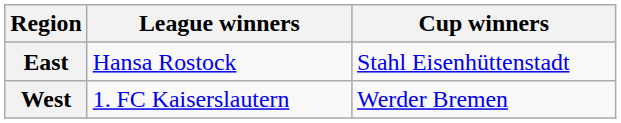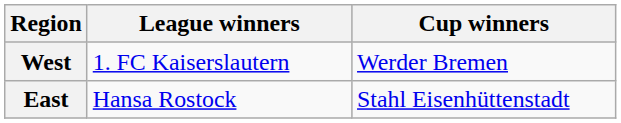 <table class=wikitable>
 <tr>
 <th>Region</th>
 <th width="170">League winners</th>
 <th width="170">Cup winners</th>
 </tr>
 <tr>
+<th>West</th>
+<td><a href='#'>1. FC Kaiserslautern</a></td>
+<td><a href='#'>Werder Bremen</a></td>
+</tr>
+<tr>
 <th>East</th>
 <td><a href='#'>Hansa Rostock</a></td>
 <td><a href='#'>Stahl Eisenhüttenstadt</a></td>
 </tr>
-<tr>
-<th>West</th>
-<td><a href='#'>1. FC Kaiserslautern</a></td>
-<td><a href='#'>Werder Bremen</a></td>
-</tr>
 </table>
